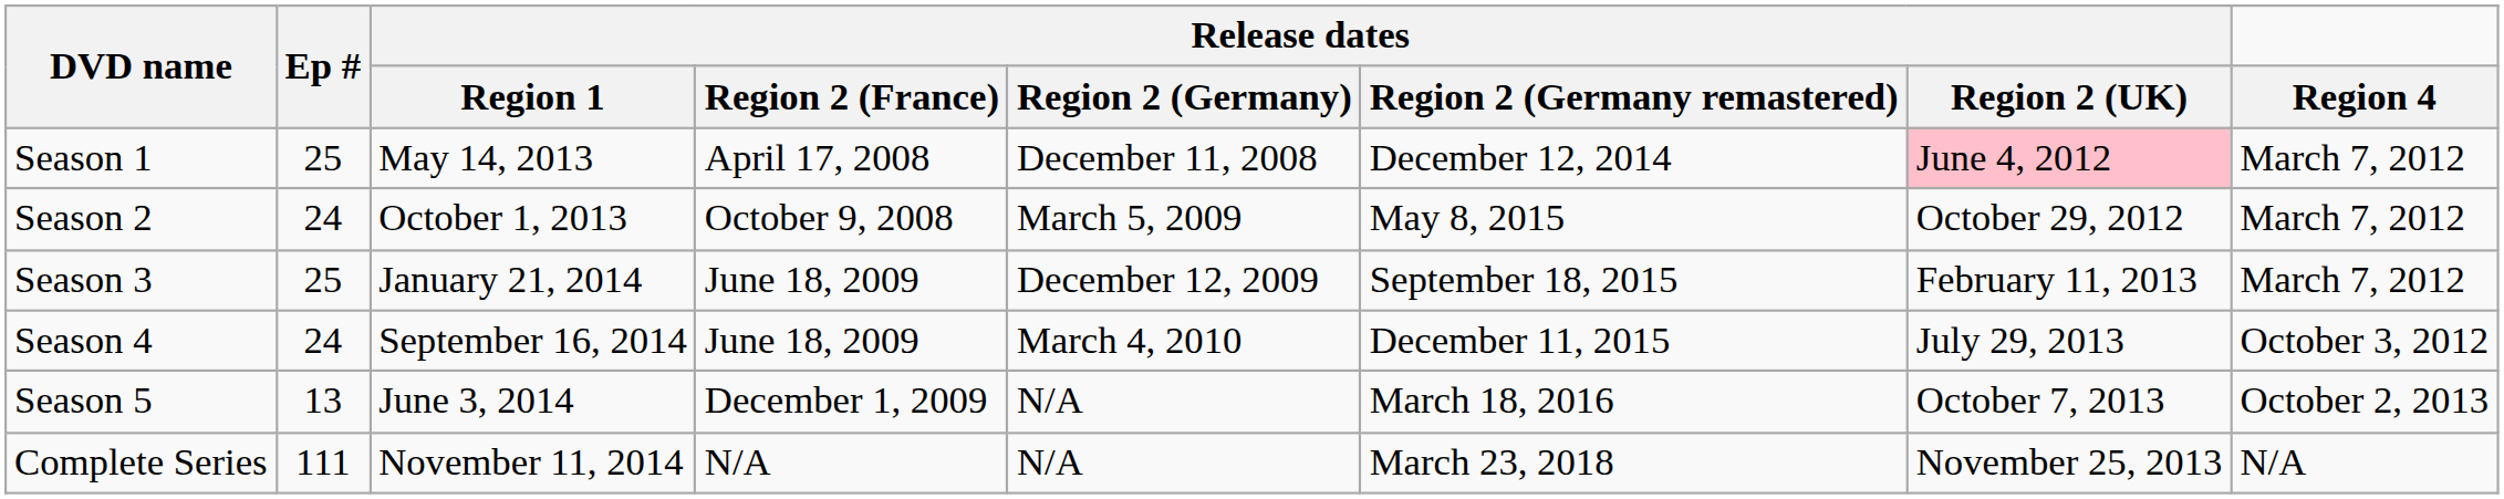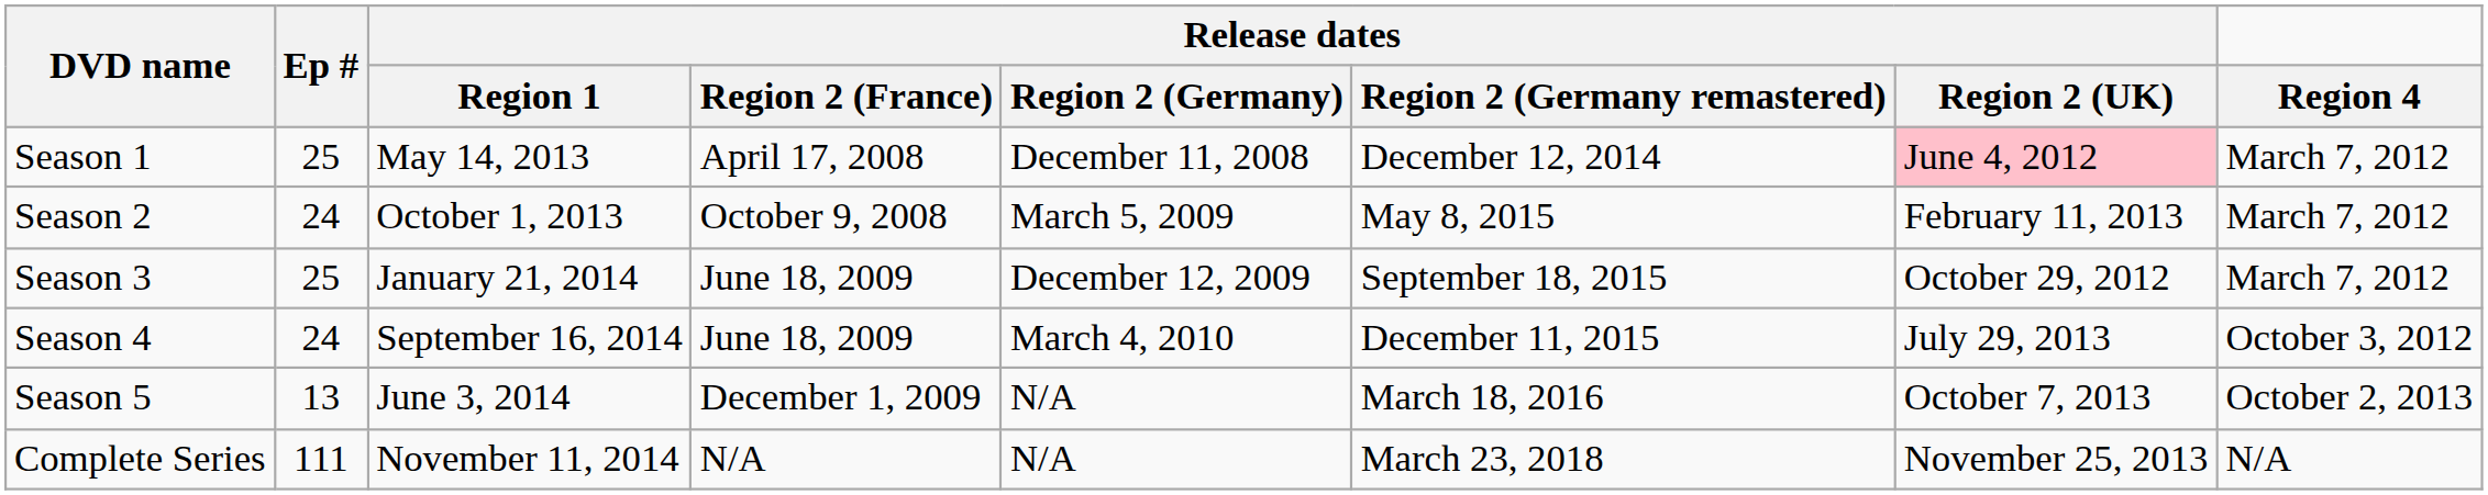 <table class="wikitable">
 <tr>
 <th rowspan="2">DVD name</th>
 <th rowspan="2">Ep #</th>
 <th colspan="5">Release dates</th>
 </tr>
 <tr>
 <th>Region 1</th>
 <th>Region 2 (France)</th>
 <th>Region 2 (Germany)</th>
 <th>Region 2 (Germany remastered)</th>
 <th>Region 2 (UK)</th>
 <th>Region 4</th>
 </tr>
 <tr>
 <td>Season 1</td>
 <td style="text-align:center;">25</td>
 <td>May 14, 2013</td>
 <td>April 17, 2008</td>
 <td>December 11, 2008</td>
 <td>December 12, 2014</td>
 <td style="background: pink;">June 4, 2012</td>
 <td>March 7, 2012</td>
 </tr>
 <tr>
 <td>Season 2</td>
 <td style="text-align:center;">24</td>
 <td>October 1, 2013</td>
 <td>October 9, 2008</td>
 <td>March 5, 2009</td>
 <td>May 8, 2015</td>
-<td>October 29, 2012</td>
+<td>February 11, 2013</td>
 <td>March 7, 2012</td>
 </tr>
 <tr>
 <td>Season 3</td>
 <td style="text-align:center;">25</td>
 <td>January 21, 2014</td>
 <td>June 18, 2009</td>
 <td>December 12, 2009</td>
 <td>September 18, 2015</td>
-<td>February 11, 2013</td>
+<td>October 29, 2012</td>
 <td>March 7, 2012</td>
 </tr>
 <tr>
 <td>Season 4</td>
 <td style="text-align:center;">24</td>
 <td>September 16, 2014</td>
 <td>June 18, 2009</td>
 <td>March 4, 2010</td>
 <td>December 11, 2015</td>
 <td>July 29, 2013</td>
 <td>October 3, 2012</td>
 </tr>
 <tr>
 <td>Season 5</td>
 <td style="text-align:center;">13</td>
 <td>June 3, 2014</td>
 <td>December 1, 2009</td>
 <td>N/A</td>
 <td>March 18, 2016</td>
 <td>October 7, 2013</td>
 <td>October 2, 2013</td>
 </tr>
 <tr>
 <td>Complete Series</td>
 <td style="text-align:center;">111</td>
 <td>November 11, 2014</td>
 <td>N/A</td>
 <td>N/A</td>
 <td>March 23, 2018</td>
 <td>November 25, 2013</td>
 <td>N/A</td>
 </tr>
 </table>
